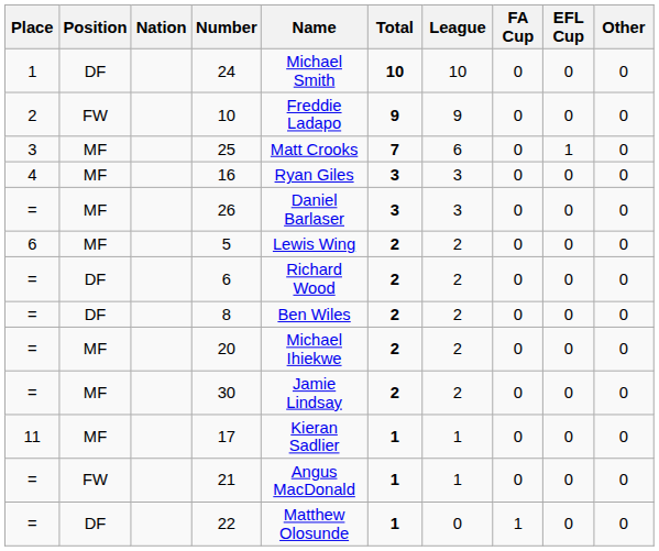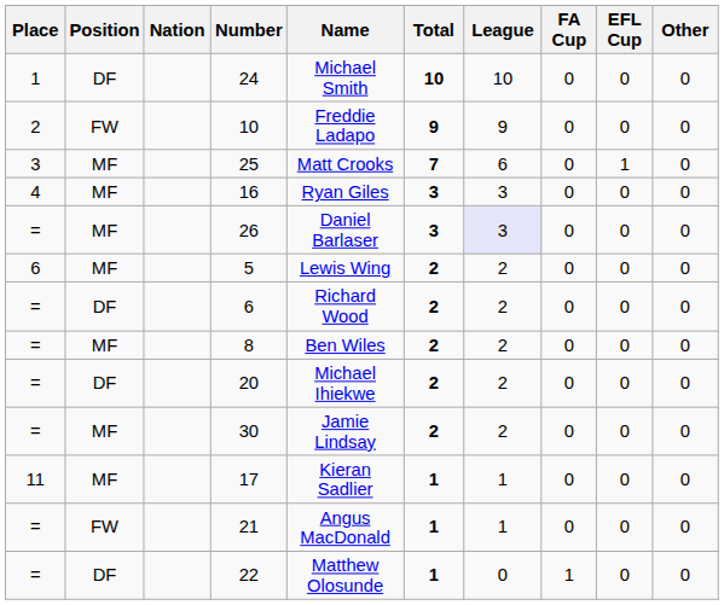 <table class="wikitable" style="font-size: 95%; text-align: center;">
 <tr>
 <th width=60>Place</th>
 <th width=60>Position</th>
 <th width=60>Nation</th>
 <th width=60>Number</th>
 <th width=150>Name</th>
 <th width=80>Total</th>
 <th width=80>League</th>
 <th width=80>FA Cup</th>
 <th width=80>EFL Cup</th>
 <th width=80>Other</th>
 </tr>
 <tr>
 <td>1</td>
 <td>DF</td>
 <td></td>
 <td>24</td>
 <td><a href='#'>Michael Smith</a></td>
 <td><strong>10</strong></td>
 <td>10</td>
 <td>0</td>
 <td>0</td>
 <td>0</td>
 </tr>
 <tr>
 <td>2</td>
 <td>FW</td>
 <td></td>
 <td>10</td>
 <td><a href='#'>Freddie Ladapo</a></td>
 <td><strong>9</strong></td>
 <td>9</td>
 <td>0</td>
 <td>0</td>
 <td>0</td>
 </tr>
 <tr>
 <td>3</td>
 <td>MF</td>
 <td></td>
 <td>25</td>
 <td><a href='#'>Matt Crooks</a></td>
 <td><strong>7</strong></td>
 <td>6</td>
 <td>0</td>
 <td>1</td>
 <td>0</td>
 </tr>
 <tr>
 <td>4</td>
 <td>MF</td>
 <td></td>
 <td>16</td>
 <td><a href='#'>Ryan Giles</a></td>
 <td><strong>3</strong></td>
 <td>3</td>
 <td>0</td>
 <td>0</td>
 <td>0</td>
 </tr>
 <tr>
 <td>=</td>
 <td>MF</td>
 <td></td>
 <td>26</td>
 <td><a href='#'>Daniel Barlaser</a></td>
 <td><strong>3</strong></td>
-<td>3</td>
+<td style="background: lavender;">3</td>
 <td>0</td>
 <td>0</td>
 <td>0</td>
 </tr>
 <tr>
 <td>6</td>
 <td>MF</td>
 <td></td>
 <td>5</td>
 <td><a href='#'>Lewis Wing</a></td>
 <td><strong>2</strong></td>
 <td>2</td>
 <td>0</td>
 <td>0</td>
 <td>0</td>
 </tr>
 <tr>
 <td>=</td>
 <td>DF</td>
 <td></td>
 <td>6</td>
 <td><a href='#'>Richard Wood</a></td>
 <td><strong>2</strong></td>
 <td>2</td>
 <td>0</td>
 <td>0</td>
 <td>0</td>
 </tr>
 <tr>
 <td>=</td>
-<td>DF</td>
+<td>MF</td>
 <td></td>
 <td>8</td>
 <td><a href='#'>Ben Wiles</a></td>
 <td><strong>2</strong></td>
 <td>2</td>
 <td>0</td>
 <td>0</td>
 <td>0</td>
 </tr>
 <tr>
 <td>=</td>
-<td>MF</td>
+<td>DF</td>
 <td></td>
 <td>20</td>
 <td><a href='#'>Michael Ihiekwe</a></td>
 <td><strong>2</strong></td>
 <td>2</td>
 <td>0</td>
 <td>0</td>
 <td>0</td>
 </tr>
 <tr>
 <td>=</td>
 <td>MF</td>
 <td></td>
 <td>30</td>
 <td><a href='#'>Jamie Lindsay</a></td>
 <td><strong>2</strong></td>
 <td>2</td>
 <td>0</td>
 <td>0</td>
 <td>0</td>
 </tr>
 <tr>
 <td>11</td>
 <td>MF</td>
 <td></td>
 <td>17</td>
 <td><a href='#'>Kieran Sadlier</a></td>
 <td><strong>1</strong></td>
 <td>1</td>
 <td>0</td>
 <td>0</td>
 <td>0</td>
 </tr>
 <tr>
 <td>=</td>
 <td>FW</td>
 <td></td>
 <td>21</td>
 <td><a href='#'>Angus MacDonald</a></td>
 <td><strong>1</strong></td>
 <td>1</td>
 <td>0</td>
 <td>0</td>
 <td>0</td>
 </tr>
 <tr>
 <td>=</td>
 <td>DF</td>
 <td></td>
 <td>22</td>
 <td><a href='#'>Matthew Olosunde</a></td>
 <td><strong>1</strong></td>
 <td>0</td>
 <td>1</td>
 <td>0</td>
 <td>0</td>
 </tr>
 </table>
